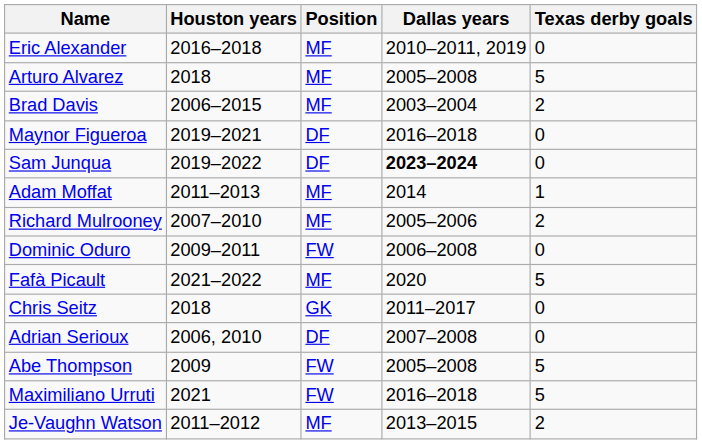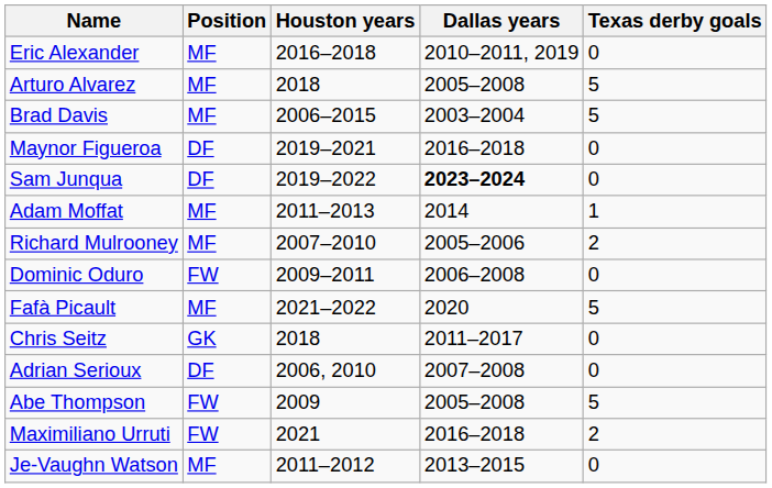 <table class="wikitable" style="text-align:left;">
 <tr>
 <th>Name</th>
+<th>Position</th>
 <th>Houston years</th>
-<th>Position</th>
 <th>Dallas years</th>
 <th>Texas derby goals</th>
 </tr>
 <tr>
 <td> <a href='#'>Eric Alexander</a></td>
+<td><a href='#'>MF</a></td>
 <td>2016–2018</td>
-<td><a href='#'>MF</a></td>
 <td>2010–2011, 2019</td>
 <td>0</td>
 </tr>
 <tr>
 <td> <a href='#'>Arturo Alvarez</a></td>
+<td><a href='#'>MF</a></td>
 <td>2018</td>
-<td><a href='#'>MF</a></td>
 <td>2005–2008</td>
 <td>5</td>
 </tr>
 <tr>
 <td> <a href='#'>Brad Davis</a></td>
+<td><a href='#'>MF</a></td>
 <td>2006–2015</td>
-<td><a href='#'>MF</a></td>
 <td>2003–2004</td>
-<td>2</td>
+<td>5</td>
 </tr>
 <tr>
 <td> <a href='#'>Maynor Figueroa</a></td>
+<td><a href='#'>DF</a></td>
 <td>2019–2021</td>
-<td><a href='#'>DF</a></td>
 <td>2016–2018</td>
 <td>0</td>
 </tr>
 <tr>
 <td> <a href='#'>Sam Junqua</a></td>
+<td><a href='#'>DF</a></td>
 <td>2019–2022</td>
-<td><a href='#'>DF</a></td>
 <td><strong>2023–2024</strong></td>
 <td>0</td>
 </tr>
 <tr>
 <td> <a href='#'>Adam Moffat</a></td>
+<td><a href='#'>MF</a></td>
 <td>2011–2013</td>
-<td><a href='#'>MF</a></td>
 <td>2014</td>
 <td>1</td>
 </tr>
 <tr>
 <td> <a href='#'>Richard Mulrooney</a></td>
+<td><a href='#'>MF</a></td>
 <td>2007–2010</td>
-<td><a href='#'>MF</a></td>
 <td>2005–2006</td>
 <td>2</td>
 </tr>
 <tr>
 <td> <a href='#'>Dominic Oduro</a></td>
+<td><a href='#'>FW</a></td>
 <td>2009–2011</td>
-<td><a href='#'>FW</a></td>
 <td>2006–2008</td>
 <td>0</td>
 </tr>
 <tr>
 <td> <a href='#'>Fafà Picault</a></td>
+<td><a href='#'>MF</a></td>
 <td>2021–2022</td>
-<td><a href='#'>MF</a></td>
 <td>2020</td>
 <td>5</td>
 </tr>
 <tr>
 <td> <a href='#'>Chris Seitz</a></td>
+<td><a href='#'>GK</a></td>
 <td>2018</td>
-<td><a href='#'>GK</a></td>
 <td>2011–2017</td>
 <td>0</td>
 </tr>
 <tr>
 <td> <a href='#'>Adrian Serioux</a></td>
+<td><a href='#'>DF</a></td>
 <td>2006, 2010</td>
-<td><a href='#'>DF</a></td>
 <td>2007–2008</td>
 <td>0</td>
 </tr>
 <tr>
 <td> <a href='#'>Abe Thompson</a></td>
+<td><a href='#'>FW</a></td>
 <td>2009</td>
-<td><a href='#'>FW</a></td>
 <td>2005–2008</td>
 <td>5</td>
 </tr>
 <tr>
 <td> <a href='#'>Maximiliano Urruti</a></td>
+<td><a href='#'>FW</a></td>
 <td>2021</td>
-<td><a href='#'>FW</a></td>
 <td>2016–2018</td>
-<td>5</td>
+<td>2</td>
 </tr>
 <tr>
 <td> <a href='#'>Je-Vaughn Watson</a></td>
+<td><a href='#'>MF</a></td>
 <td>2011–2012</td>
-<td><a href='#'>MF</a></td>
 <td>2013–2015</td>
-<td>2</td>
+<td>0</td>
 </tr>
 </table>
